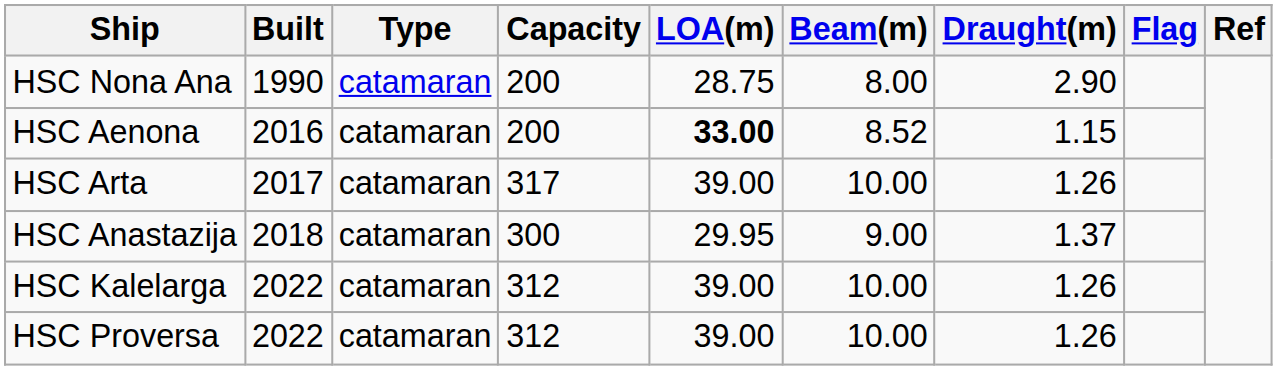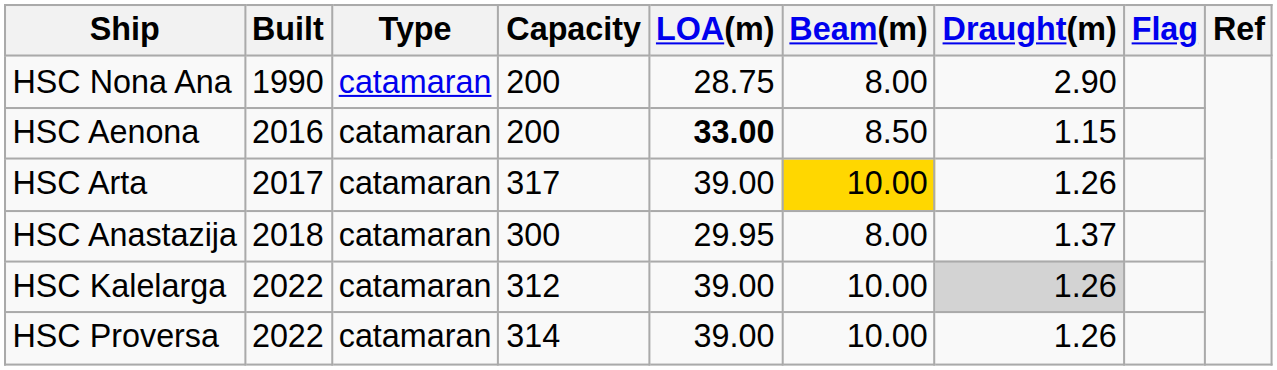 <table class="wikitable sortable">
 <tr>
 <th>Ship</th>
 <th>Built</th>
 <th>Type</th>
 <th>Capacity</th>
 <th><a href='#'>LOA</a>(m)</th>
 <th><a href='#'>Beam</a>(m)</th>
 <th><a href='#'>Draught</a>(m)</th>
 <th><a href='#'>Flag</a></th>
 <th>Ref</th>
 </tr>
 <tr>
 <td>HSC Nona Ana</td>
 <td align="Center">1990</td>
 <td><a href='#'>catamaran</a></td>
 <td>200</td>
 <td align="right">28.75</td>
 <td align="right">8.00</td>
 <td align="right">2.90</td>
 <td></td>
 <td rowspan="6"></td>
 </tr>
 <tr>
 <td>HSC Aenona</td>
 <td align="Center">2016</td>
 <td>catamaran</td>
 <td>200</td>
 <td align="right"><strong>33.00</strong></td>
-<td align="right">8.52</td>
+<td align="right">8.50</td>
 <td align="right">1.15</td>
 <td></td>
 </tr>
 <tr>
 <td>HSC Arta</td>
 <td align="Center">2017</td>
 <td>catamaran</td>
 <td>317</td>
 <td align="right">39.00</td>
-<td align="right">10.00</td>
+<td align="right" style="background: gold;">10.00</td>
 <td align="right">1.26</td>
 <td></td>
 </tr>
 <tr>
 <td>HSC Anastazija</td>
 <td align="Center">2018</td>
 <td>catamaran</td>
 <td>300</td>
 <td align="right">29.95</td>
-<td align="right">9.00</td>
+<td align="right">8.00</td>
 <td align="right">1.37</td>
 <td></td>
 </tr>
 <tr>
 <td>HSC Kalelarga</td>
 <td align="Center">2022</td>
 <td>catamaran</td>
 <td>312</td>
 <td align="right">39.00</td>
 <td align="right">10.00</td>
-<td align="right">1.26</td>
+<td align="right" style="background: lightgrey;">1.26</td>
 <td></td>
 </tr>
 <tr>
 <td>HSC Proversa</td>
 <td align="Center">2022</td>
 <td>catamaran</td>
-<td>312</td>
+<td>314</td>
 <td align="right">39.00</td>
 <td align="right">10.00</td>
 <td align="right">1.26</td>
 <td></td>
 </tr>
 </table>
